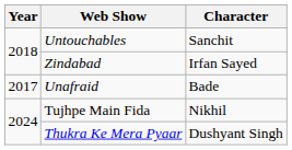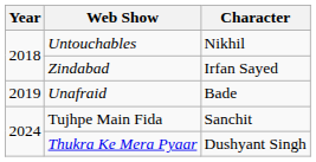 <table class="wikitable">
 <tr>
 <th>Year</th>
 <th>Web Show</th>
 <th>Character</th>
 </tr>
 <tr>
 <td rowspan="2">2018</td>
 <td><em>Untouchables</em></td>
-<td>Sanchit</td>
+<td>Nikhil</td>
 </tr>
 <tr>
 <td><em>Zindabad</em></td>
 <td>Irfan Sayed</td>
 </tr>
 <tr>
-<td>2017</td>
+<td>2019</td>
 <td><em>Unafraid</em></td>
 <td>Bade</td>
 </tr>
 <tr>
 <td rowspan="2">2024</td>
 <td>Tujhpe Main Fida</td>
-<td>Nikhil</td>
+<td>Sanchit</td>
 </tr>
 <tr>
 <td><em><a href='#'>Thukra Ke Mera Pyaar</a></em></td>
 <td>Dushyant Singh</td>
 </tr>
 </table>
